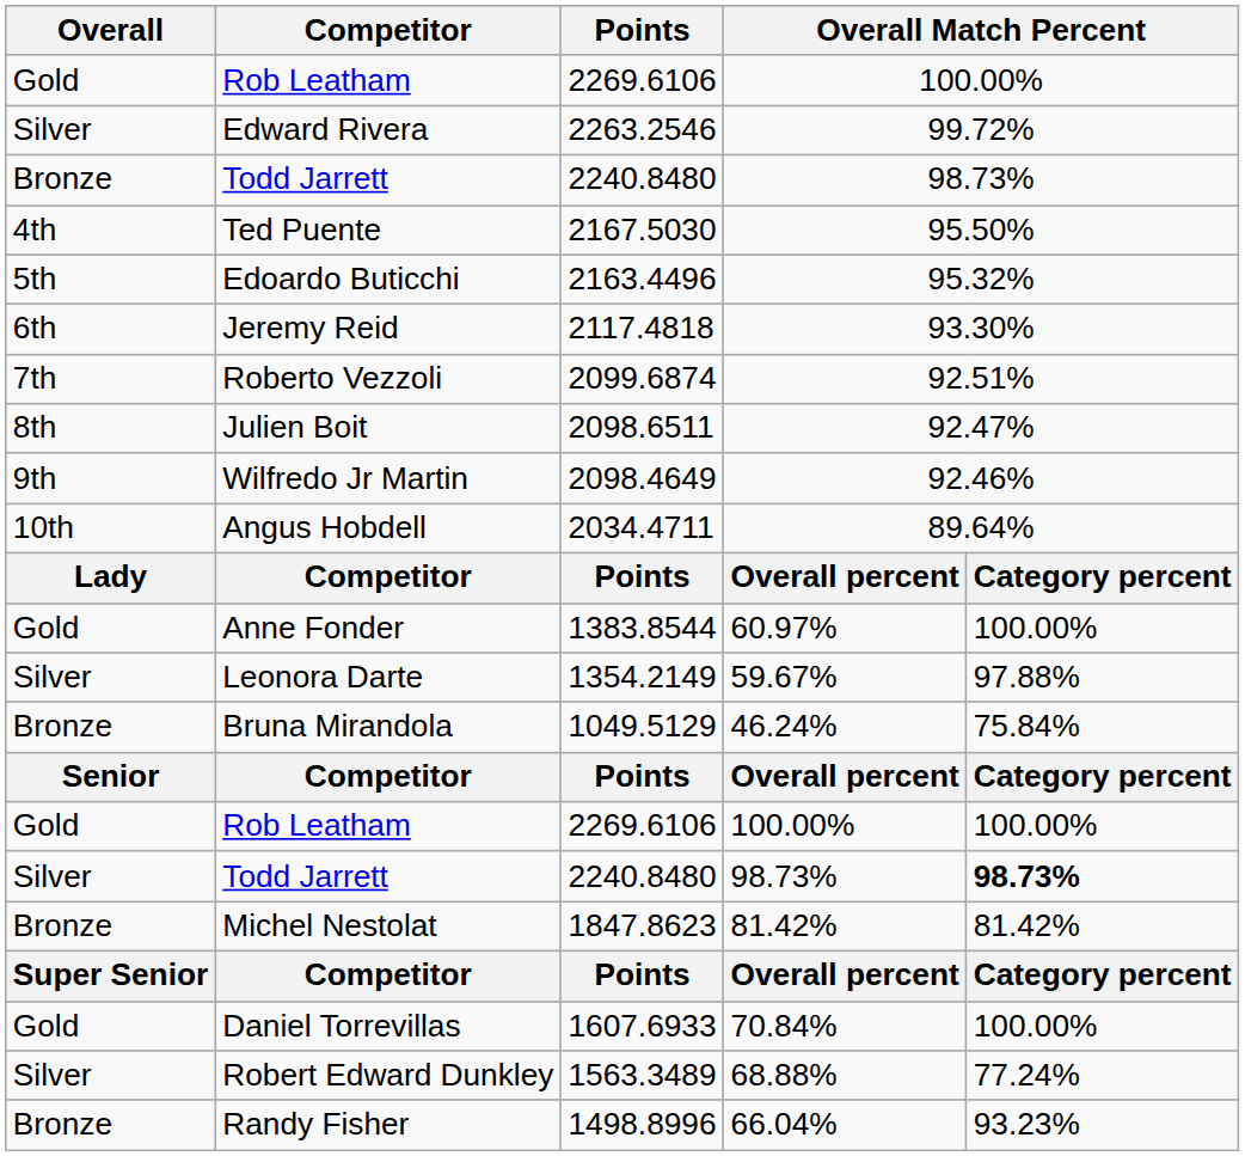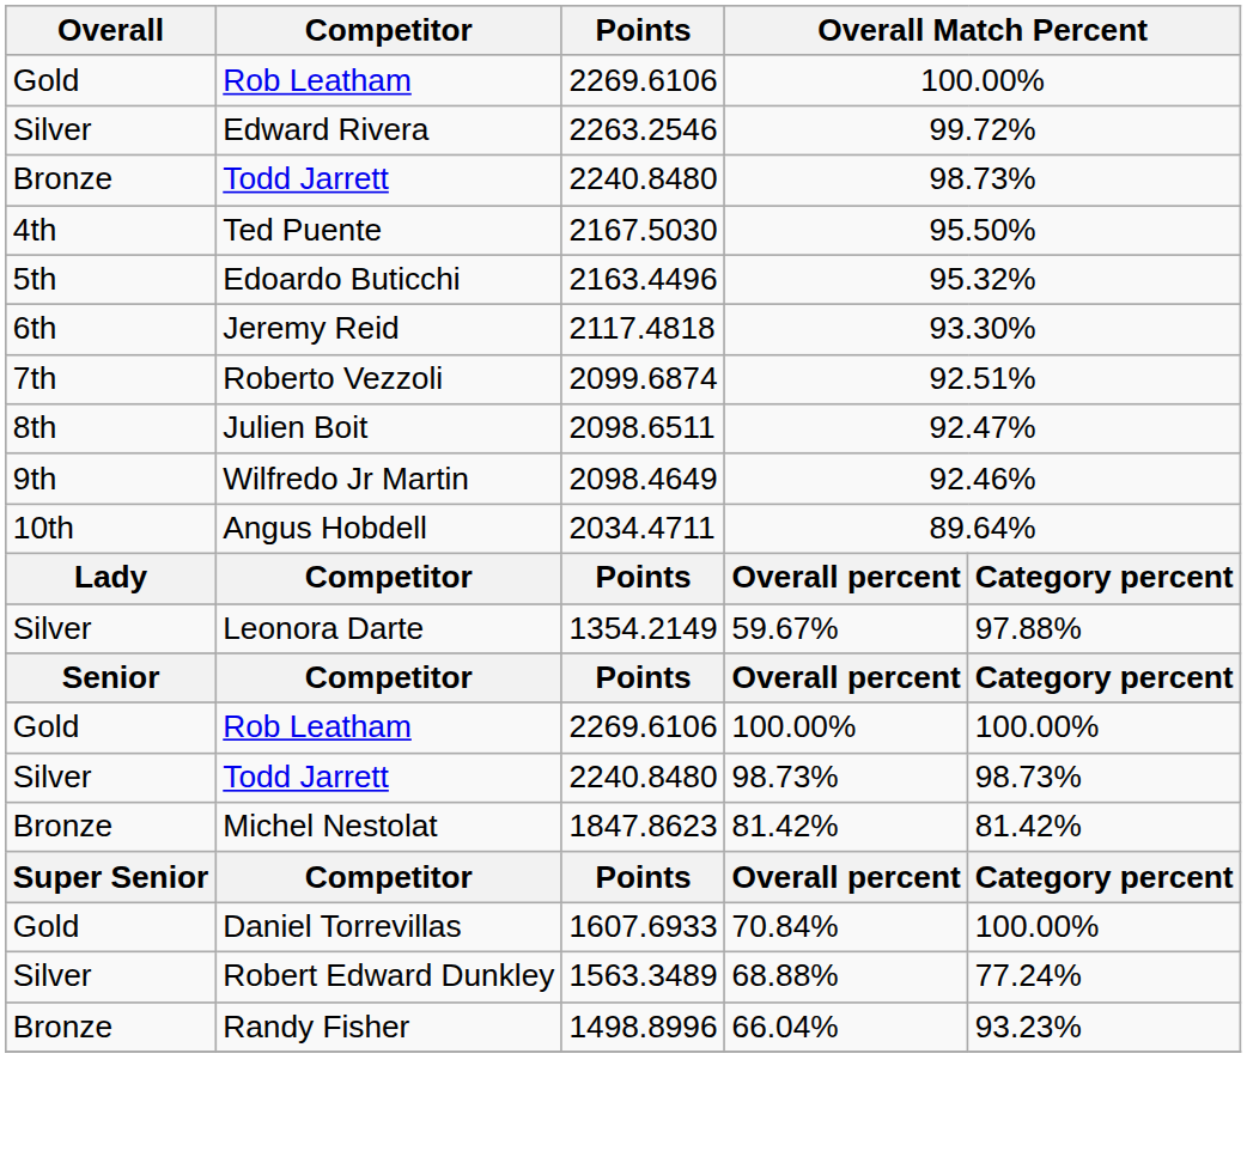 <table class="wikitable sortable" style="text-align: left;">
 <tr>
 <th>Overall</th>
 <th>Competitor</th>
 <th>Points</th>
 <th colspan="2">Overall Match Percent</th>
 </tr>
 <tr>
 <td> Gold</td>
 <td><a href='#'>Rob Leatham</a></td>
 <td>2269.6106</td>
 <td colspan="2" style="text-align: center;">100.00%</td>
 </tr>
 <tr>
 <td> Silver</td>
 <td>Edward Rivera</td>
 <td>2263.2546</td>
 <td colspan="2" style="text-align: center;">99.72%</td>
 </tr>
 <tr>
 <td> Bronze</td>
 <td><a href='#'>Todd Jarrett</a></td>
 <td>2240.8480</td>
 <td colspan="2" style="text-align: center;">98.73%</td>
 </tr>
 <tr>
 <td>4th</td>
 <td>Ted Puente</td>
 <td>2167.5030</td>
 <td colspan="2" style="text-align: center;">95.50%</td>
 </tr>
 <tr>
 <td>5th</td>
 <td>Edoardo Buticchi</td>
 <td>2163.4496</td>
 <td colspan="2" style="text-align: center;">95.32%</td>
 </tr>
 <tr>
 <td>6th</td>
 <td>Jeremy Reid</td>
 <td>2117.4818</td>
 <td colspan="2" style="text-align: center;">93.30%</td>
 </tr>
 <tr>
 <td>7th</td>
 <td>Roberto Vezzoli</td>
 <td>2099.6874</td>
 <td colspan="2" style="text-align: center;">92.51%</td>
 </tr>
 <tr>
 <td>8th</td>
 <td>Julien Boit</td>
 <td>2098.6511</td>
 <td colspan="2" style="text-align: center;">92.47%</td>
 </tr>
 <tr>
 <td>9th</td>
 <td>Wilfredo Jr Martin</td>
 <td>2098.4649</td>
 <td colspan="2" style="text-align: center;">92.46%</td>
 </tr>
 <tr>
 <td>10th</td>
 <td>Angus Hobdell</td>
 <td>2034.4711</td>
 <td colspan="2" style="text-align: center;">89.64%</td>
 </tr>
 <tr>
 <th>Lady</th>
 <th>Competitor</th>
 <th>Points</th>
 <th>Overall percent</th>
 <th>Category percent</th>
 </tr>
 <tr>
-<td> Gold</td>
-<td>Anne Fonder</td>
-<td>1383.8544</td>
-<td>60.97%</td>
-<td>100.00%</td>
-</tr>
-<tr>
 <td> Silver</td>
 <td>Leonora Darte</td>
 <td>1354.2149</td>
 <td>59.67%</td>
 <td>97.88%</td>
-</tr>
-<tr>
-<td> Bronze</td>
-<td>Bruna Mirandola</td>
-<td>1049.5129</td>
-<td>46.24%</td>
-<td>75.84%</td>
 </tr>
 <tr>
 <th>Senior</th>
 <th>Competitor</th>
 <th>Points</th>
 <th>Overall percent</th>
 <th>Category percent</th>
 </tr>
 <tr>
 <td> Gold</td>
 <td><a href='#'>Rob Leatham</a></td>
 <td>2269.6106</td>
 <td>100.00%</td>
 <td>100.00%</td>
 </tr>
 <tr>
 <td> Silver</td>
 <td><a href='#'>Todd Jarrett</a></td>
 <td>2240.8480</td>
 <td>98.73%</td>
-<td><strong>98.73%</strong></td>
+<td>98.73%</td>
 </tr>
 <tr>
 <td> Bronze</td>
 <td>Michel Nestolat</td>
 <td>1847.8623</td>
 <td>81.42%</td>
 <td>81.42%</td>
 </tr>
 <tr>
 <th>Super Senior</th>
 <th>Competitor</th>
 <th>Points</th>
 <th>Overall percent</th>
 <th>Category percent</th>
 </tr>
 <tr>
 <td> Gold</td>
 <td>Daniel Torrevillas</td>
 <td>1607.6933</td>
 <td>70.84%</td>
 <td>100.00%</td>
 </tr>
 <tr>
 <td> Silver</td>
 <td>Robert Edward Dunkley</td>
 <td>1563.3489</td>
 <td>68.88%</td>
 <td>77.24%</td>
 </tr>
 <tr>
 <td> Bronze</td>
 <td>Randy Fisher</td>
 <td>1498.8996</td>
 <td>66.04%</td>
 <td>93.23%</td>
 </tr>
 <tr>
 </tr>
 </table>
